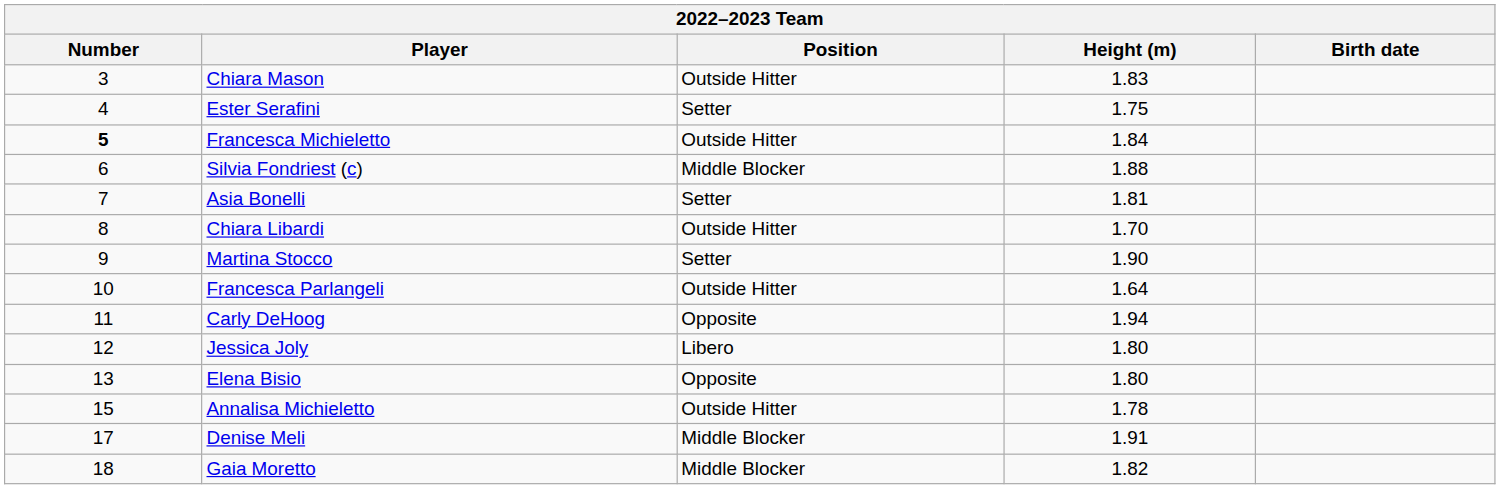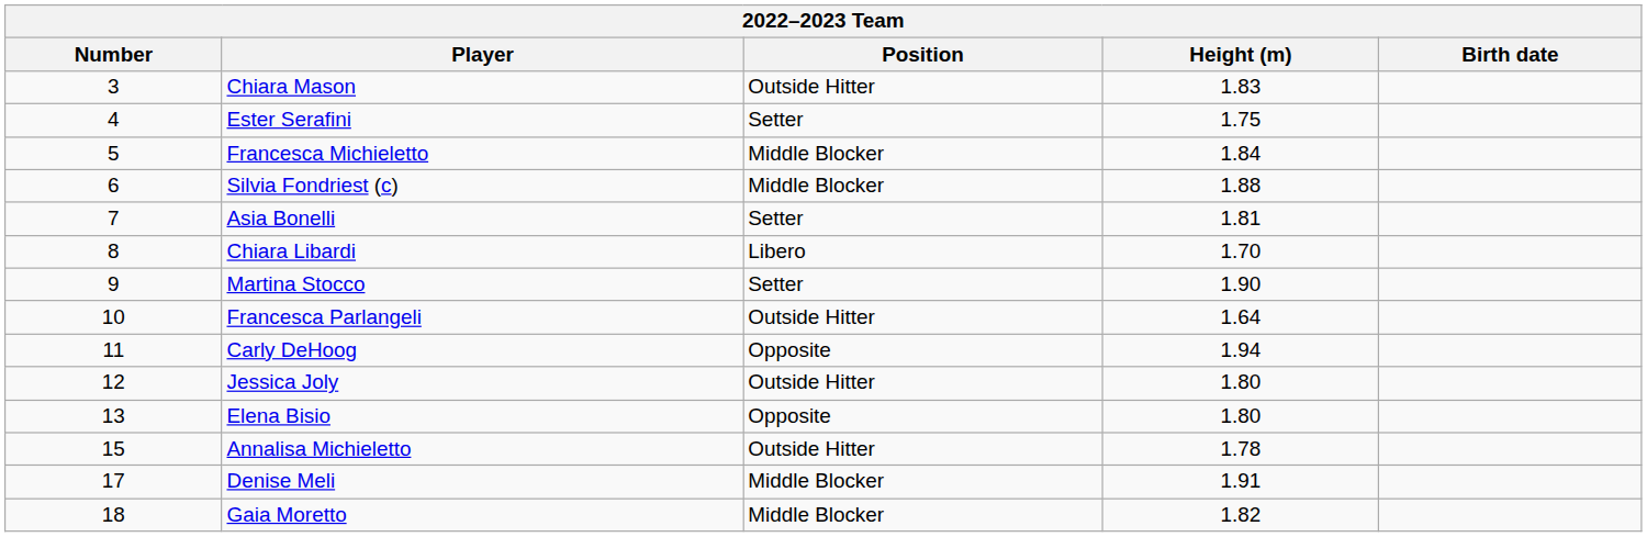 <table class="wikitable collapsible collapsed" style="width:100%;">
 <tr>
 <th colspan=6><strong>2022–2023 Team</strong></th>
 </tr>
 <tr>
 <th>Number</th>
 <th>Player</th>
 <th>Position</th>
 <th>Height (m)</th>
 <th>Birth date</th>
 </tr>
 <tr>
 <td align=center>3</td>
 <td> <a href='#'>Chiara Mason</a></td>
 <td>Outside Hitter</td>
 <td align=center>1.83</td>
 <td></td>
 </tr>
 <tr>
 <td align=center>4</td>
 <td> <a href='#'>Ester Serafini</a></td>
 <td>Setter</td>
 <td align=center>1.75</td>
 <td></td>
 </tr>
 <tr>
-<td align=center><strong>5</strong></td>
+<td align=center>5</td>
 <td> <a href='#'>Francesca Michieletto</a></td>
-<td>Outside Hitter</td>
+<td>Middle Blocker</td>
 <td align=center>1.84</td>
 <td></td>
 </tr>
 <tr>
 <td align=center>6</td>
 <td> <a href='#'>Silvia Fondriest</a> (<a href='#'>c</a>)</td>
 <td>Middle Blocker</td>
 <td align=center>1.88</td>
 <td></td>
 </tr>
 <tr>
 <td align=center>7</td>
 <td> <a href='#'>Asia Bonelli</a></td>
 <td>Setter</td>
 <td align=center>1.81</td>
 <td></td>
 </tr>
 <tr>
 <td align=center>8</td>
 <td> <a href='#'>Chiara Libardi</a></td>
-<td>Outside Hitter</td>
+<td>Libero</td>
 <td align=center>1.70</td>
 <td></td>
 </tr>
 <tr>
 <td align=center>9</td>
 <td> <a href='#'>Martina Stocco</a></td>
 <td>Setter</td>
 <td align=center>1.90</td>
 <td></td>
 </tr>
 <tr>
 <td align=center>10</td>
 <td> <a href='#'>Francesca Parlangeli</a></td>
 <td>Outside Hitter</td>
 <td align=center>1.64</td>
 <td></td>
 </tr>
 <tr>
 <td align=center>11</td>
 <td> <a href='#'>Carly DeHoog</a></td>
 <td>Opposite</td>
 <td align=center>1.94</td>
 <td></td>
 </tr>
 <tr>
 <td align=center>12</td>
 <td> <a href='#'>Jessica Joly</a></td>
-<td>Libero</td>
+<td>Outside Hitter</td>
 <td align=center>1.80</td>
 <td></td>
 </tr>
 <tr>
 <td align=center>13</td>
 <td> <a href='#'>Elena Bisio</a></td>
 <td>Opposite</td>
 <td align=center>1.80</td>
 <td></td>
 </tr>
 <tr>
 <td align=center>15</td>
 <td> <a href='#'>Annalisa Michieletto</a></td>
 <td>Outside Hitter</td>
 <td align=center>1.78</td>
 <td></td>
 </tr>
 <tr>
 <td align=center>17</td>
 <td> <a href='#'>Denise Meli</a></td>
 <td>Middle Blocker</td>
 <td align=center>1.91</td>
 <td></td>
 </tr>
 <tr>
 <td align=center>18</td>
 <td> <a href='#'>Gaia Moretto</a></td>
 <td>Middle Blocker</td>
 <td align=center>1.82</td>
 <td></td>
 </tr>
 </table>
